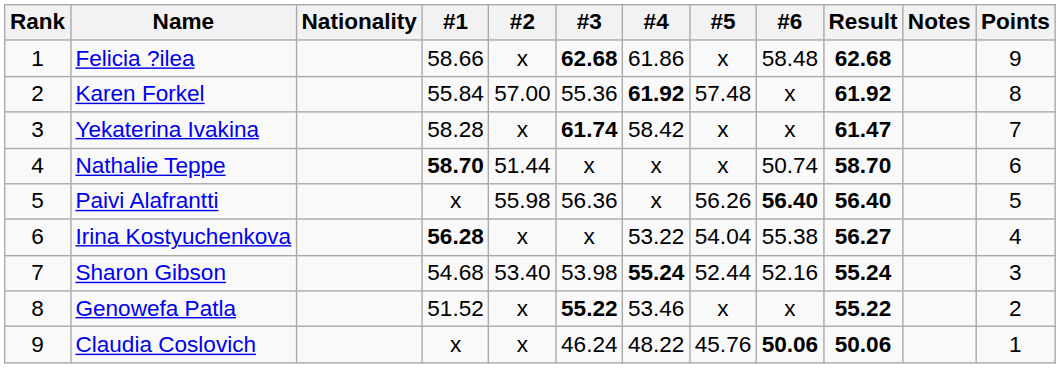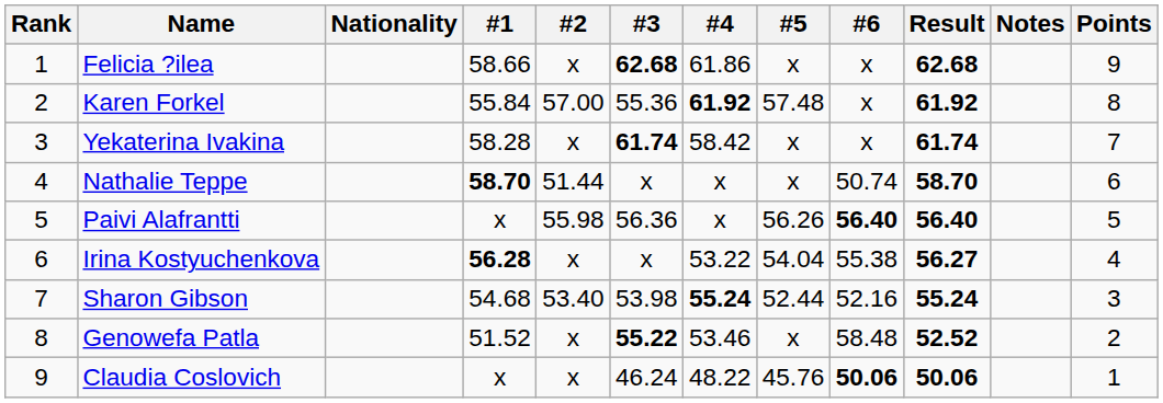 <table class="wikitable sortable" style="text-align:center">
 <tr>
 <th>Rank</th>
 <th>Name</th>
 <th>Nationality</th>
 <th>#1</th>
 <th>#2</th>
 <th>#3</th>
 <th>#4</th>
 <th>#5</th>
 <th>#6</th>
 <th>Result</th>
 <th>Notes</th>
 <th>Points</th>
 </tr>
 <tr>
 <td>1</td>
 <td align=left><a href='#'>Felicia ?ilea</a></td>
 <td align=left></td>
 <td>58.66</td>
 <td>x</td>
 <td><strong>62.68</strong></td>
 <td>61.86</td>
 <td>x</td>
-<td>58.48</td>
+<td>x</td>
 <td><strong>62.68</strong></td>
 <td></td>
 <td>9</td>
 </tr>
 <tr>
 <td>2</td>
 <td align=left><a href='#'>Karen Forkel</a></td>
 <td align=left></td>
 <td>55.84</td>
 <td>57.00</td>
 <td>55.36</td>
 <td><strong>61.92</strong></td>
 <td>57.48</td>
 <td>x</td>
 <td><strong>61.92</strong></td>
 <td></td>
 <td>8</td>
 </tr>
 <tr>
 <td>3</td>
 <td align=left><a href='#'>Yekaterina Ivakina</a></td>
 <td align=left></td>
 <td>58.28</td>
 <td>x</td>
 <td><strong>61.74</strong></td>
 <td>58.42</td>
 <td>x</td>
 <td>x</td>
-<td><strong>61.47</strong></td>
+<td><strong>61.74</strong></td>
 <td></td>
 <td>7</td>
 </tr>
 <tr>
 <td>4</td>
 <td align=left><a href='#'>Nathalie Teppe</a></td>
 <td align=left></td>
 <td><strong>58.70</strong></td>
 <td>51.44</td>
 <td>x</td>
 <td>x</td>
 <td>x</td>
 <td>50.74</td>
 <td><strong>58.70</strong></td>
 <td></td>
 <td>6</td>
 </tr>
 <tr>
 <td>5</td>
 <td align=left><a href='#'>Paivi Alafrantti</a></td>
 <td align=left></td>
 <td>x</td>
 <td>55.98</td>
 <td>56.36</td>
 <td>x</td>
 <td>56.26</td>
 <td><strong>56.40</strong></td>
 <td><strong>56.40</strong></td>
 <td></td>
 <td>5</td>
 </tr>
 <tr>
 <td>6</td>
 <td align=left><a href='#'>Irina Kostyuchenkova</a></td>
 <td align=left></td>
 <td><strong>56.28</strong></td>
 <td>x</td>
 <td>x</td>
 <td>53.22</td>
 <td>54.04</td>
 <td>55.38</td>
 <td><strong>56.27</strong></td>
 <td></td>
 <td>4</td>
 </tr>
 <tr>
 <td>7</td>
 <td align=left><a href='#'>Sharon Gibson</a></td>
 <td align=left></td>
 <td>54.68</td>
 <td>53.40</td>
 <td>53.98</td>
 <td><strong>55.24</strong></td>
 <td>52.44</td>
 <td>52.16</td>
 <td><strong>55.24</strong></td>
 <td></td>
 <td>3</td>
 </tr>
 <tr>
 <td>8</td>
 <td align=left><a href='#'>Genowefa Patla</a></td>
 <td align=left></td>
 <td>51.52</td>
 <td>x</td>
 <td><strong>55.22</strong></td>
 <td>53.46</td>
 <td>x</td>
-<td>x</td>
-<td><strong>55.22</strong></td>
+<td>58.48</td>
+<td><strong>52.52</strong></td>
 <td></td>
 <td>2</td>
 </tr>
 <tr>
 <td>9</td>
 <td align=left><a href='#'>Claudia Coslovich</a></td>
 <td align=left></td>
 <td>x</td>
 <td>x</td>
 <td>46.24</td>
 <td>48.22</td>
 <td>45.76</td>
 <td><strong>50.06</strong></td>
 <td><strong>50.06</strong></td>
 <td></td>
 <td>1</td>
 </tr>
 </table>
